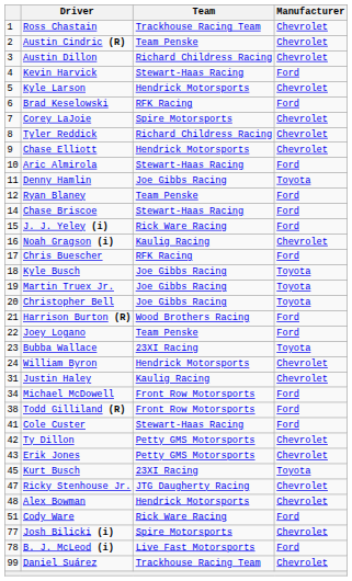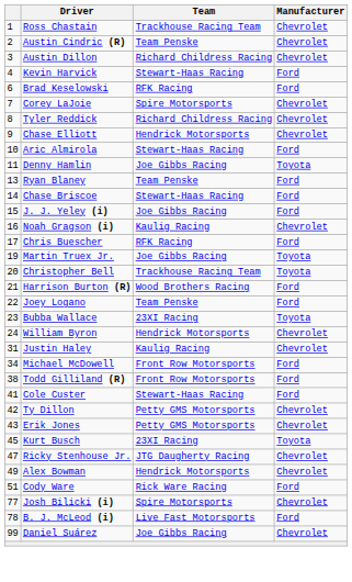 <table class="wikitable" style="font-size:95%">
 <tr>
 <th></th>
 <th>Driver</th>
 <th>Team</th>
 <th>Manufacturer</th>
 </tr>
 <tr>
 <td>1</td>
 <td><a href='#'>Ross Chastain</a></td>
 <td><a href='#'>Trackhouse Racing Team</a></td>
 <td><a href='#'>Chevrolet</a></td>
 </tr>
 <tr>
 <td>2</td>
 <td><a href='#'>Austin Cindric</a> <strong>(R)</strong></td>
 <td><a href='#'>Team Penske</a></td>
 <td><a href='#'>Chevrolet</a></td>
 </tr>
 <tr>
 <td>3</td>
 <td><a href='#'>Austin Dillon</a></td>
 <td><a href='#'>Richard Childress Racing</a></td>
 <td><a href='#'>Chevrolet</a></td>
 </tr>
 <tr>
 <td>4</td>
 <td><a href='#'>Kevin Harvick</a></td>
 <td><a href='#'>Stewart-Haas Racing</a></td>
 <td><a href='#'>Ford</a></td>
-</tr>
-<tr>
-<td>5</td>
-<td><a href='#'>Kyle Larson</a></td>
-<td><a href='#'>Hendrick Motorsports</a></td>
-<td><a href='#'>Chevrolet</a></td>
 </tr>
 <tr>
 <td>6</td>
 <td><a href='#'>Brad Keselowski</a></td>
 <td><a href='#'>RFK Racing</a></td>
 <td><a href='#'>Ford</a></td>
 </tr>
 <tr>
 <td>7</td>
 <td><a href='#'>Corey LaJoie</a></td>
 <td><a href='#'>Spire Motorsports</a></td>
 <td><a href='#'>Chevrolet</a></td>
 </tr>
 <tr>
 <td>8</td>
 <td><a href='#'>Tyler Reddick</a></td>
 <td><a href='#'>Richard Childress Racing</a></td>
 <td><a href='#'>Chevrolet</a></td>
 </tr>
 <tr>
 <td>9</td>
 <td><a href='#'>Chase Elliott</a></td>
 <td><a href='#'>Hendrick Motorsports</a></td>
 <td><a href='#'>Chevrolet</a></td>
 </tr>
 <tr>
 <td>10</td>
 <td><a href='#'>Aric Almirola</a></td>
 <td><a href='#'>Stewart-Haas Racing</a></td>
 <td><a href='#'>Ford</a></td>
 </tr>
 <tr>
 <td>11</td>
 <td><a href='#'>Denny Hamlin</a></td>
 <td><a href='#'>Joe Gibbs Racing</a></td>
 <td><a href='#'>Toyota</a></td>
 </tr>
 <tr>
-<td>12</td>
+<td>13</td>
 <td><a href='#'>Ryan Blaney</a></td>
 <td><a href='#'>Team Penske</a></td>
 <td><a href='#'>Ford</a></td>
 </tr>
 <tr>
 <td>14</td>
 <td><a href='#'>Chase Briscoe</a></td>
 <td><a href='#'>Stewart-Haas Racing</a></td>
 <td><a href='#'>Ford</a></td>
 </tr>
 <tr>
 <td>15</td>
 <td><a href='#'>J. J. Yeley</a> <strong>(i)</strong></td>
-<td><a href='#'>Rick Ware Racing</a></td>
+<td><a href='#'>Joe Gibbs Racing</a></td>
 <td><a href='#'>Ford</a></td>
 </tr>
 <tr>
 <td>16</td>
 <td><a href='#'>Noah Gragson</a> <strong>(i)</strong></td>
 <td><a href='#'>Kaulig Racing</a></td>
 <td><a href='#'>Chevrolet</a></td>
 </tr>
 <tr>
 <td>17</td>
 <td><a href='#'>Chris Buescher</a></td>
 <td><a href='#'>RFK Racing</a></td>
 <td><a href='#'>Ford</a></td>
 </tr>
 <tr>
-<td>18</td>
-<td><a href='#'>Kyle Busch</a></td>
-<td><a href='#'>Joe Gibbs Racing</a></td>
-<td><a href='#'>Toyota</a></td>
-</tr>
-<tr>
 <td>19</td>
 <td><a href='#'>Martin Truex Jr.</a></td>
 <td><a href='#'>Joe Gibbs Racing</a></td>
 <td><a href='#'>Toyota</a></td>
 </tr>
 <tr>
 <td>20</td>
 <td><a href='#'>Christopher Bell</a></td>
-<td><a href='#'>Joe Gibbs Racing</a></td>
+<td><a href='#'>Trackhouse Racing Team</a></td>
 <td><a href='#'>Toyota</a></td>
 </tr>
 <tr>
 <td>21</td>
 <td><a href='#'>Harrison Burton</a> <strong>(R)</strong></td>
 <td><a href='#'>Wood Brothers Racing</a></td>
 <td><a href='#'>Ford</a></td>
 </tr>
 <tr>
 <td>22</td>
 <td><a href='#'>Joey Logano</a></td>
 <td><a href='#'>Team Penske</a></td>
 <td><a href='#'>Ford</a></td>
 </tr>
 <tr>
 <td>23</td>
 <td><a href='#'>Bubba Wallace</a></td>
 <td><a href='#'>23XI Racing</a></td>
 <td><a href='#'>Toyota</a></td>
 </tr>
 <tr>
 <td>24</td>
 <td><a href='#'>William Byron</a></td>
 <td><a href='#'>Hendrick Motorsports</a></td>
 <td><a href='#'>Chevrolet</a></td>
 </tr>
 <tr>
 <td>31</td>
 <td><a href='#'>Justin Haley</a></td>
 <td><a href='#'>Kaulig Racing</a></td>
 <td><a href='#'>Chevrolet</a></td>
 </tr>
 <tr>
 <td>34</td>
 <td><a href='#'>Michael McDowell</a></td>
 <td><a href='#'>Front Row Motorsports</a></td>
 <td><a href='#'>Ford</a></td>
 </tr>
 <tr>
 <td>38</td>
 <td><a href='#'>Todd Gilliland</a> <strong>(R)</strong></td>
 <td><a href='#'>Front Row Motorsports</a></td>
 <td><a href='#'>Ford</a></td>
 </tr>
 <tr>
 <td>41</td>
 <td><a href='#'>Cole Custer</a></td>
 <td><a href='#'>Stewart-Haas Racing</a></td>
 <td><a href='#'>Ford</a></td>
 </tr>
 <tr>
 <td>42</td>
 <td><a href='#'>Ty Dillon</a></td>
 <td><a href='#'>Petty GMS Motorsports</a></td>
 <td><a href='#'>Chevrolet</a></td>
 </tr>
 <tr>
 <td>43</td>
 <td><a href='#'>Erik Jones</a></td>
 <td><a href='#'>Petty GMS Motorsports</a></td>
 <td><a href='#'>Chevrolet</a></td>
 </tr>
 <tr>
 <td>45</td>
 <td><a href='#'>Kurt Busch</a></td>
 <td><a href='#'>23XI Racing</a></td>
 <td><a href='#'>Toyota</a></td>
 </tr>
 <tr>
 <td>47</td>
 <td><a href='#'>Ricky Stenhouse Jr.</a></td>
 <td><a href='#'>JTG Daugherty Racing</a></td>
 <td><a href='#'>Chevrolet</a></td>
 </tr>
 <tr>
-<td>48</td>
+<td>49</td>
 <td><a href='#'>Alex Bowman</a></td>
 <td><a href='#'>Hendrick Motorsports</a></td>
 <td><a href='#'>Chevrolet</a></td>
 </tr>
 <tr>
 <td>51</td>
 <td><a href='#'>Cody Ware</a></td>
 <td><a href='#'>Rick Ware Racing</a></td>
 <td><a href='#'>Ford</a></td>
 </tr>
 <tr>
 <td>77</td>
 <td><a href='#'>Josh Bilicki</a> <strong>(i)</strong></td>
 <td><a href='#'>Spire Motorsports</a></td>
 <td><a href='#'>Chevrolet</a></td>
 </tr>
 <tr>
 <td>78</td>
 <td><a href='#'>B. J. McLeod</a> <strong>(i)</strong></td>
 <td><a href='#'>Live Fast Motorsports</a></td>
 <td><a href='#'>Ford</a></td>
 </tr>
 <tr>
 <td>99</td>
 <td><a href='#'>Daniel Suárez</a></td>
-<td><a href='#'>Trackhouse Racing Team</a></td>
+<td><a href='#'>Joe Gibbs Racing</a></td>
 <td><a href='#'>Chevrolet</a></td>
 </tr>
 <tr>
 <th colspan="4"></th>
 </tr>
 </table>
